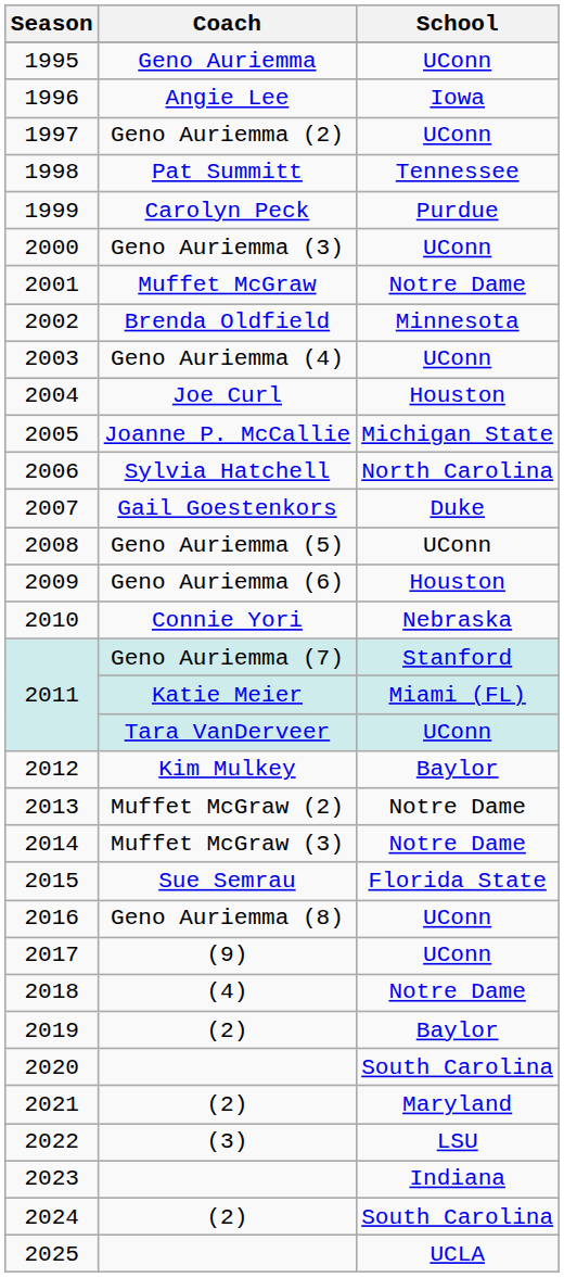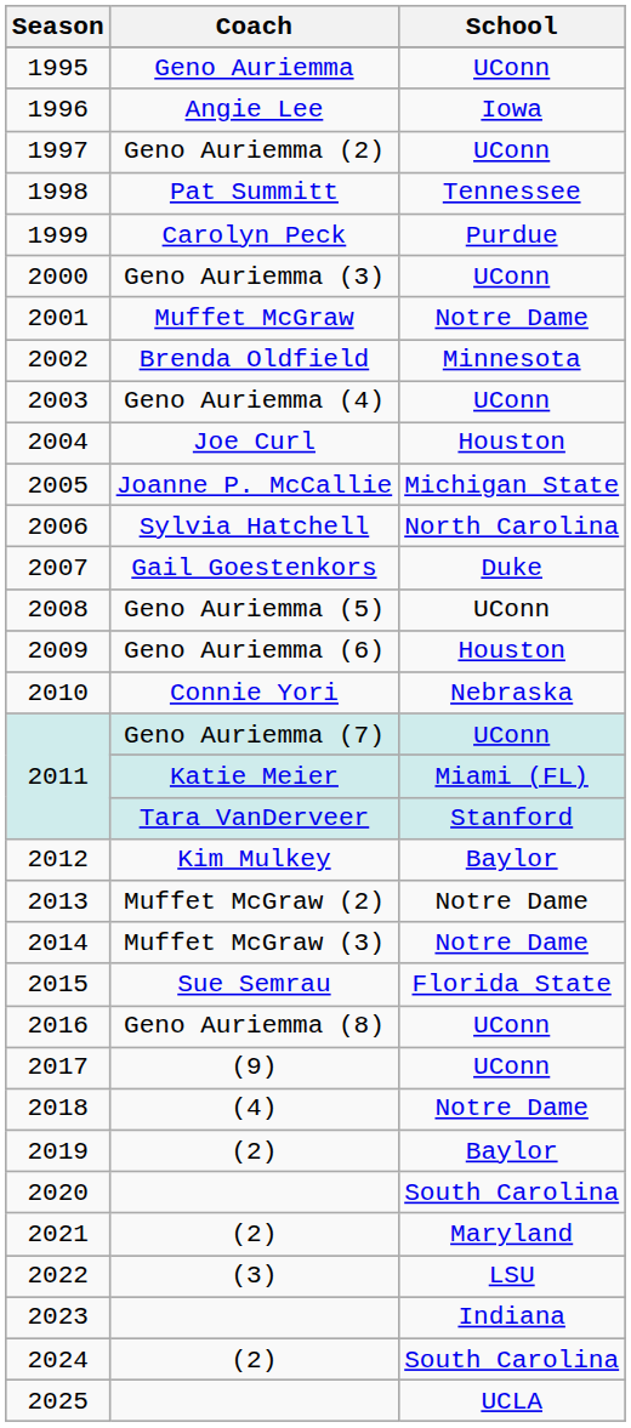 <table class="wikitable sortable" style="text-align:center;">
 <tr>
 <th>Season</th>
 <th>Coach</th>
 <th>School</th>
 </tr>
 <tr>
 </tr>
 <tr>
 <td>1995</td>
 <td><a href='#'>Geno Auriemma</a></td>
 <td><a href='#'>UConn</a></td>
 </tr>
 <tr>
 <td>1996</td>
 <td><a href='#'>Angie Lee</a></td>
 <td><a href='#'>Iowa</a></td>
 </tr>
 <tr>
 <td>1997</td>
 <td>Geno Auriemma (2)</td>
 <td><a href='#'>UConn</a></td>
 </tr>
 <tr>
 <td>1998</td>
 <td><a href='#'>Pat Summitt</a></td>
 <td><a href='#'>Tennessee</a></td>
 </tr>
 <tr>
 <td>1999</td>
 <td><a href='#'>Carolyn Peck</a></td>
 <td><a href='#'>Purdue</a></td>
 </tr>
 <tr>
 <td>2000</td>
 <td>Geno Auriemma (3)</td>
 <td><a href='#'>UConn</a></td>
 </tr>
 <tr>
 <td>2001</td>
 <td><a href='#'>Muffet McGraw</a></td>
 <td><a href='#'>Notre Dame</a></td>
 </tr>
 <tr>
 <td>2002</td>
 <td><a href='#'>Brenda Oldfield</a></td>
 <td><a href='#'>Minnesota</a></td>
 </tr>
 <tr>
 <td>2003</td>
 <td>Geno Auriemma (4)</td>
 <td><a href='#'>UConn</a></td>
 </tr>
 <tr>
 <td>2004</td>
 <td><a href='#'>Joe Curl</a></td>
 <td><a href='#'>Houston</a></td>
 </tr>
 <tr>
 <td>2005</td>
 <td><a href='#'>Joanne P. McCallie</a></td>
 <td><a href='#'>Michigan State</a></td>
 </tr>
 <tr>
 <td>2006</td>
 <td><a href='#'>Sylvia Hatchell</a></td>
 <td><a href='#'>North Carolina</a></td>
 </tr>
 <tr>
 <td>2007</td>
 <td><a href='#'>Gail Goestenkors</a></td>
 <td><a href='#'>Duke</a></td>
 </tr>
 <tr>
 <td>2008</td>
 <td>Geno Auriemma (5)</td>
 <td>UConn</td>
 </tr>
 <tr>
 <td>2009</td>
 <td>Geno Auriemma (6)</td>
 <td><a href='#'>Houston</a></td>
 </tr>
 <tr>
 <td>2010</td>
 <td><a href='#'>Connie Yori</a></td>
 <td><a href='#'>Nebraska</a></td>
 </tr>
 <tr>
 <td rowspan="3" style="background-color:#CFECEC;">2011</td>
 <td style="background-color:#CFECEC;">Geno Auriemma (7)</td>
-<td style="background-color:#CFECEC;"><a href='#'>Stanford</a></td>
+<td style="background-color:#CFECEC;"><a href='#'>UConn</a></td>
 </tr>
 <tr>
 <td style="background-color:#CFECEC;"><a href='#'>Katie Meier</a></td>
 <td style="background-color:#CFECEC;"><a href='#'>Miami (FL)</a></td>
 </tr>
 <tr>
 <td style="background-color:#CFECEC;"><a href='#'>Tara VanDerveer</a></td>
-<td style="background-color:#CFECEC;"><a href='#'>UConn</a></td>
+<td style="background-color:#CFECEC;"><a href='#'>Stanford</a></td>
 </tr>
 <tr>
 <td>2012</td>
 <td><a href='#'>Kim Mulkey</a></td>
 <td><a href='#'>Baylor</a></td>
 </tr>
 <tr>
 <td>2013</td>
 <td>Muffet McGraw (2)</td>
 <td>Notre Dame</td>
 </tr>
 <tr>
 <td>2014</td>
 <td>Muffet McGraw (3)</td>
 <td><a href='#'>Notre Dame</a></td>
 </tr>
 <tr>
 <td>2015</td>
 <td><a href='#'>Sue Semrau</a></td>
 <td><a href='#'>Florida State</a></td>
 </tr>
 <tr>
 <td>2016</td>
 <td>Geno Auriemma (8)</td>
 <td><a href='#'>UConn</a></td>
 </tr>
 <tr>
 <td>2017</td>
 <td> (9)</td>
 <td><a href='#'>UConn</a></td>
 </tr>
 <tr>
 <td>2018</td>
 <td> (4)</td>
 <td><a href='#'>Notre Dame</a></td>
 </tr>
 <tr>
 <td>2019</td>
 <td> (2)</td>
 <td><a href='#'>Baylor</a></td>
 </tr>
 <tr>
 <td>2020</td>
 <td></td>
 <td><a href='#'>South Carolina</a></td>
 </tr>
 <tr>
 <td>2021</td>
 <td> (2)</td>
 <td><a href='#'>Maryland</a></td>
 </tr>
 <tr>
 <td>2022</td>
 <td> (3)</td>
 <td><a href='#'>LSU</a></td>
 </tr>
 <tr>
 <td>2023</td>
 <td></td>
 <td><a href='#'>Indiana</a></td>
 </tr>
 <tr>
 <td>2024</td>
 <td> (2)</td>
 <td><a href='#'>South Carolina</a></td>
 </tr>
 <tr>
 <td>2025</td>
 <td></td>
 <td><a href='#'>UCLA</a></td>
 </tr>
 </table>
